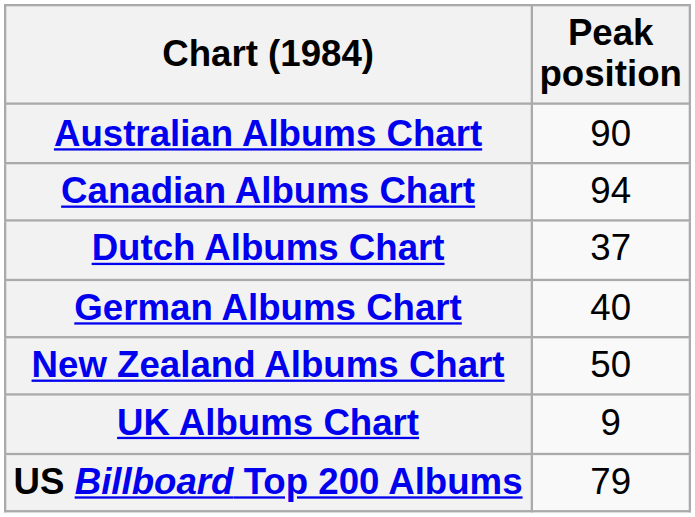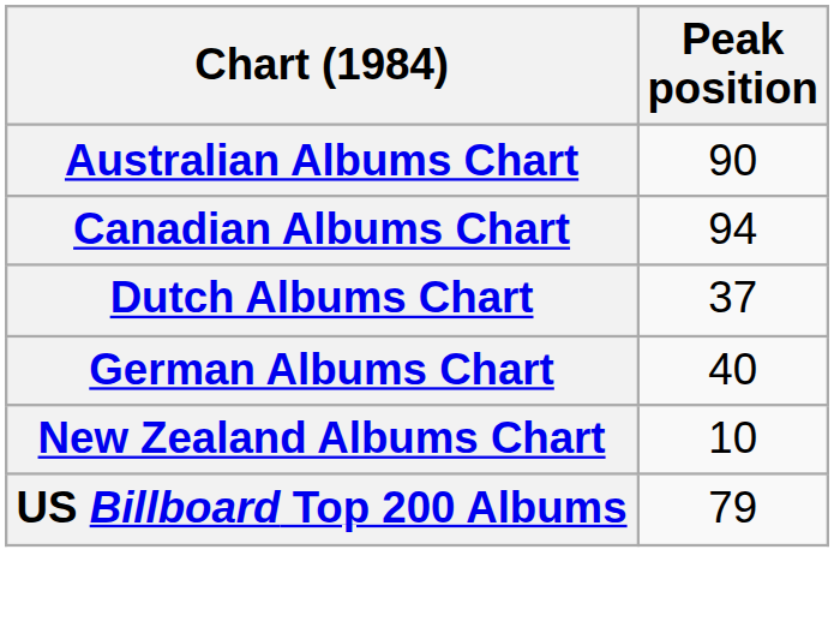 <table class="wikitable sortable plainrowheaders">
 <tr>
 <th>Chart (1984)</th>
 <th>Peak<br>position</th>
 </tr>
 <tr>
 <th scope="row"><a href='#'>Australian Albums Chart</a></th>
 <td style="text-align:center;">90</td>
 </tr>
 <tr>
 <th scope="row"><a href='#'>Canadian Albums Chart</a></th>
 <td style="text-align:center;">94</td>
 </tr>
 <tr>
 <th scope="row"><a href='#'>Dutch Albums Chart</a></th>
 <td style="text-align:center;">37</td>
 </tr>
 <tr>
 <th scope="row"><a href='#'>German Albums Chart</a></th>
 <td style="text-align:center;">40</td>
 </tr>
 <tr>
 <th scope="row"><a href='#'>New Zealand Albums Chart</a></th>
-<td style="text-align:center;">50</td>
-</tr>
-<tr>
-<th scope="row"><a href='#'>UK Albums Chart</a></th>
-<td style="text-align:center;">9</td>
+<td style="text-align:center;">10</td>
 </tr>
 <tr>
 <th scope="row">US <a href='#'><em>Billboard</em> Top 200 Albums</a></th>
 <td style="text-align:center;">79</td>
 </tr>
 </table>
